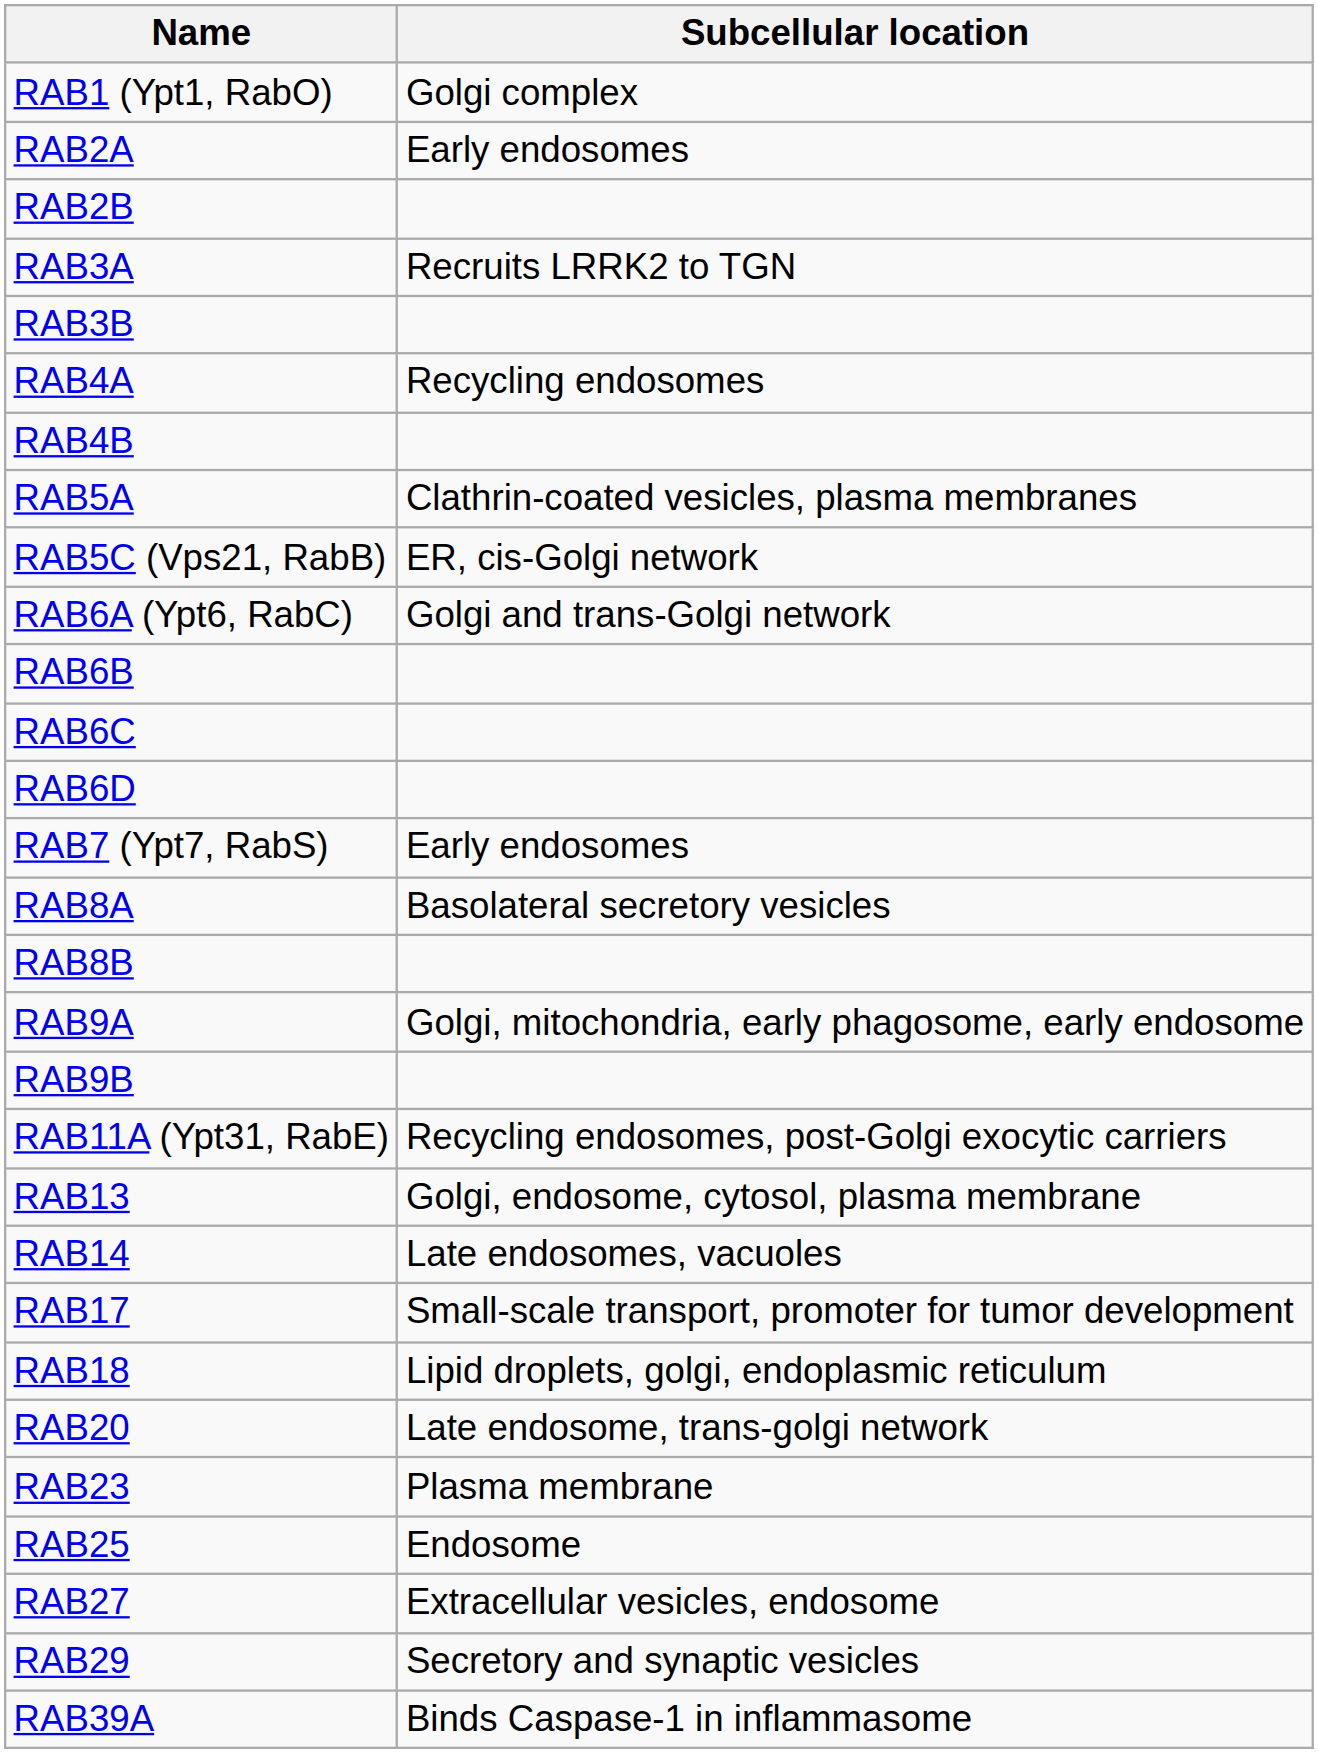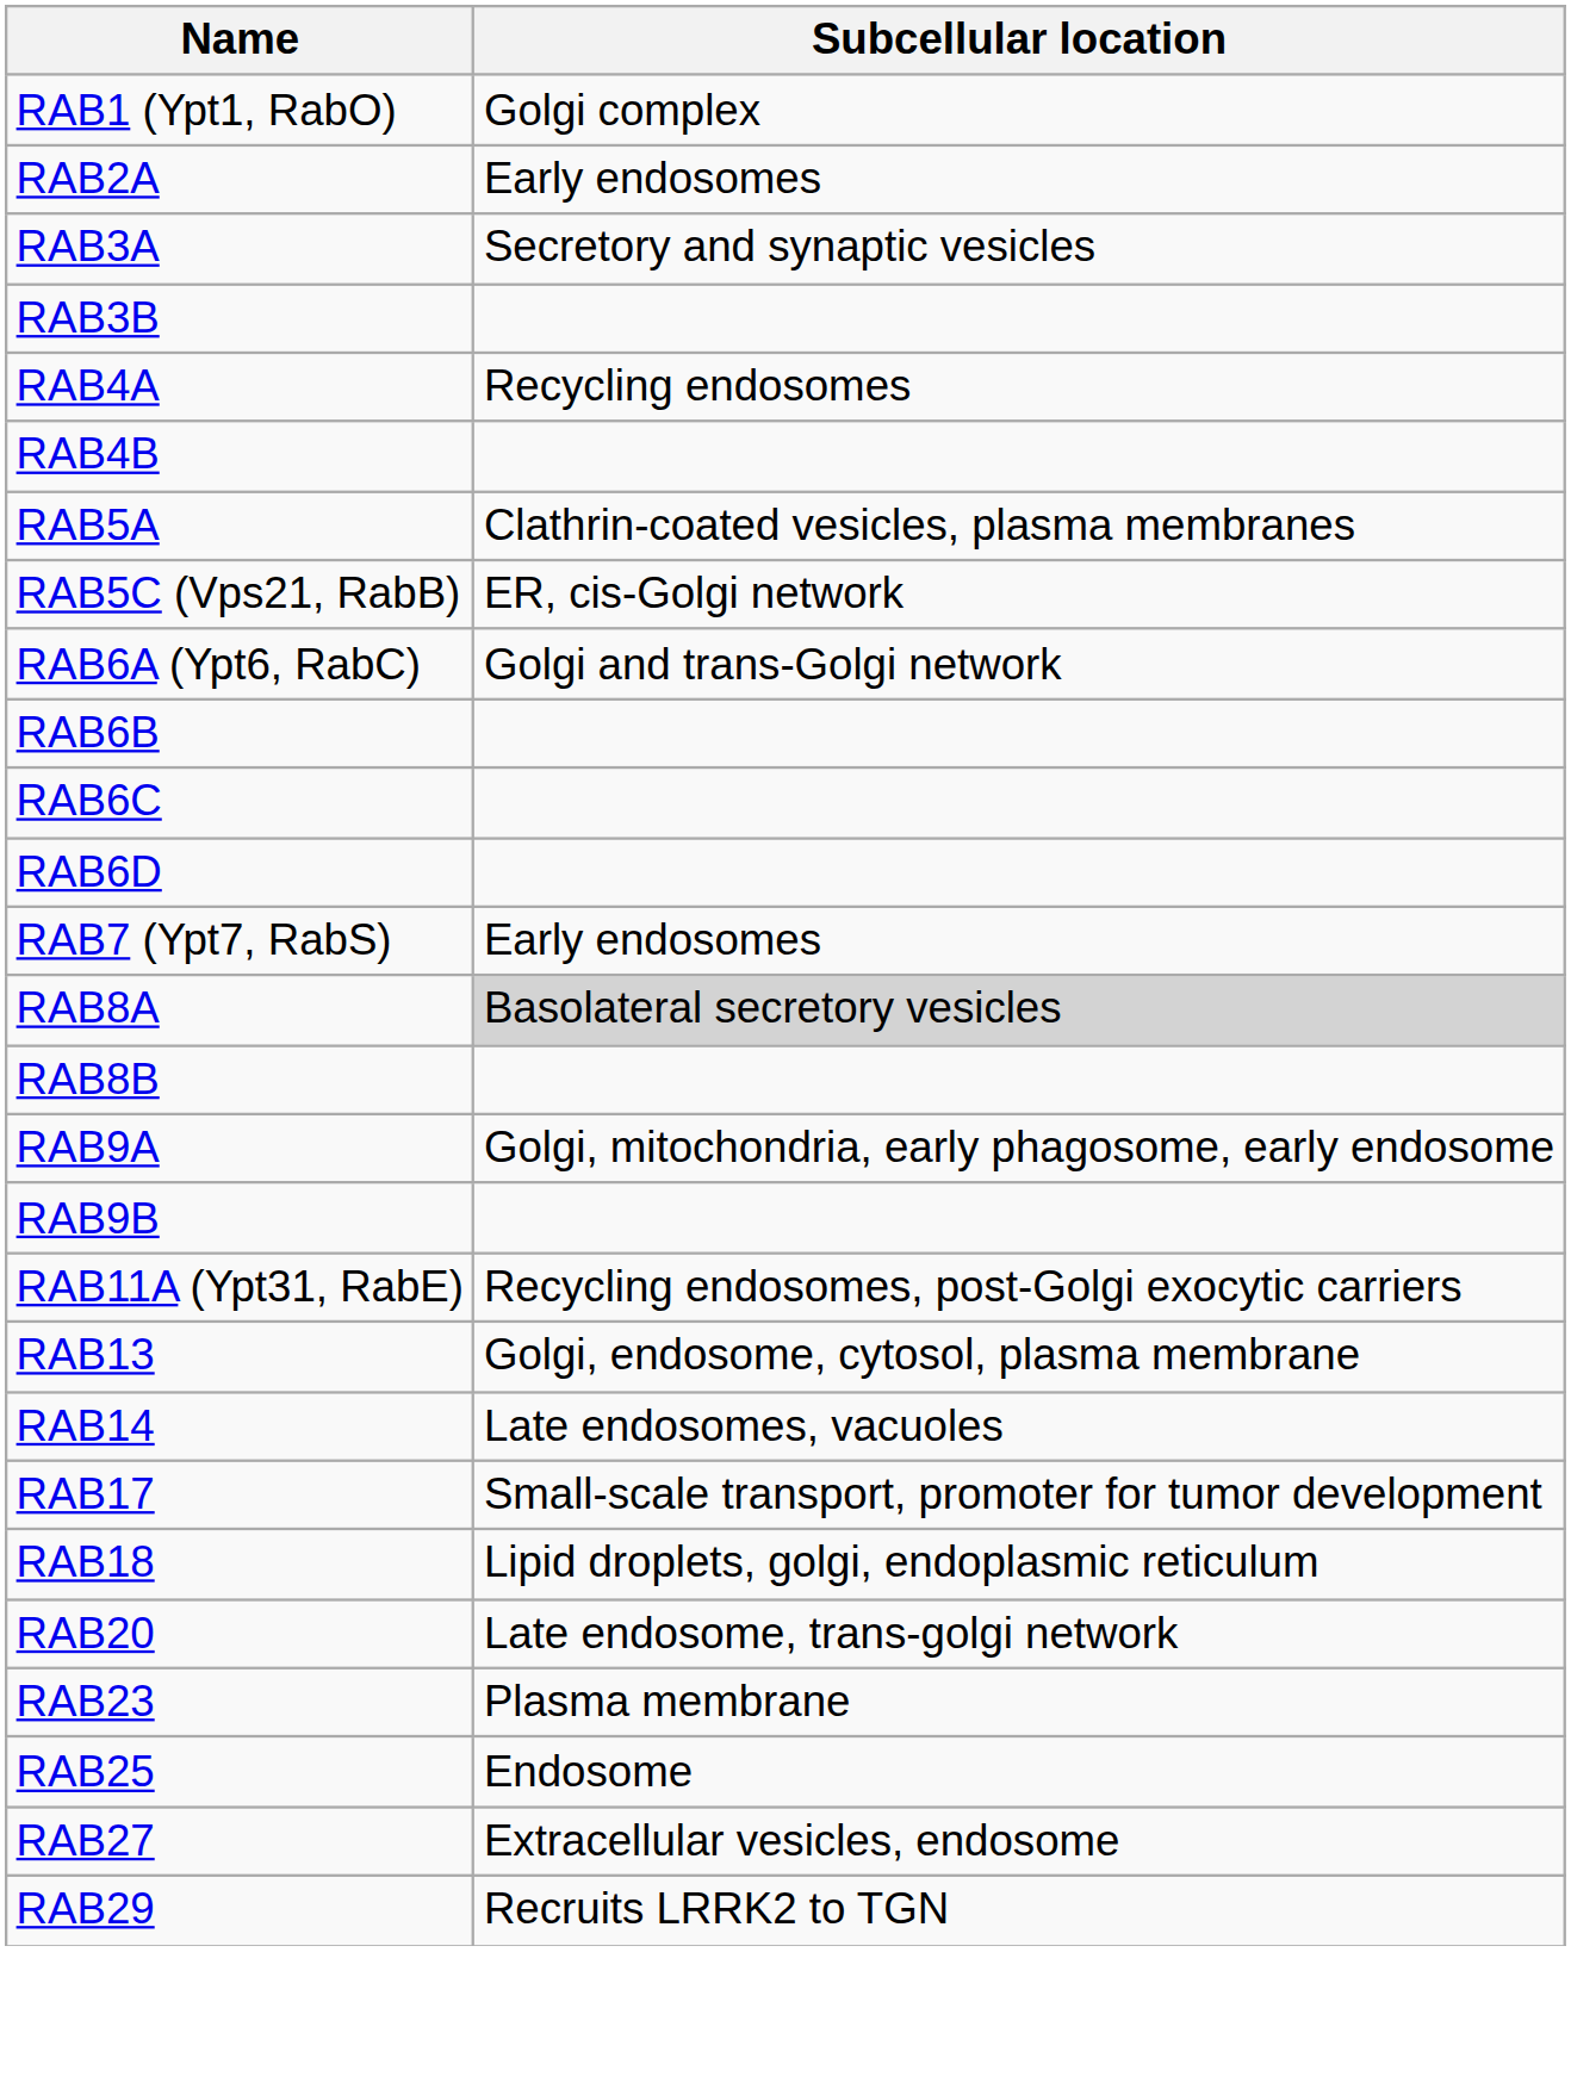 <table class="wikitable">
 <tr>
 <th>Name</th>
 <th>Subcellular location</th>
 </tr>
 <tr>
 <td><a href='#'>RAB1</a> (Ypt1, RabO)</td>
 <td>Golgi complex</td>
 </tr>
 <tr>
 <td><a href='#'>RAB2A</a></td>
 <td>Early endosomes</td>
 </tr>
 <tr>
-<td><a href='#'>RAB2B</a></td>
-<td></td>
-</tr>
-<tr>
 <td><a href='#'>RAB3A</a></td>
-<td>Recruits LRRK2 to TGN</td>
+<td>Secretory and synaptic vesicles</td>
 </tr>
 <tr>
 <td><a href='#'>RAB3B</a></td>
 <td></td>
 </tr>
 <tr>
 <td><a href='#'>RAB4A</a></td>
 <td>Recycling endosomes</td>
 </tr>
 <tr>
 <td><a href='#'>RAB4B</a></td>
 <td></td>
 </tr>
 <tr>
 <td><a href='#'>RAB5A</a></td>
 <td>Clathrin-coated vesicles, plasma membranes</td>
 </tr>
 <tr>
 <td><a href='#'>RAB5C</a> (Vps21, RabB)</td>
 <td>ER, cis-Golgi network</td>
 </tr>
 <tr>
 <td><a href='#'>RAB6A</a> (Ypt6, RabC)</td>
 <td>Golgi and trans-Golgi network</td>
 </tr>
 <tr>
 <td><a href='#'>RAB6B</a></td>
 <td></td>
 </tr>
 <tr>
 <td><a href='#'>RAB6C</a></td>
 <td></td>
 </tr>
 <tr>
 <td><a href='#'>RAB6D</a></td>
 <td></td>
 </tr>
 <tr>
 <td><a href='#'>RAB7</a> (Ypt7, RabS)</td>
 <td>Early endosomes</td>
 </tr>
 <tr>
 <td><a href='#'>RAB8A</a></td>
-<td>Basolateral secretory vesicles</td>
+<td style="background: lightgrey;">Basolateral secretory vesicles</td>
 </tr>
 <tr>
 <td><a href='#'>RAB8B</a></td>
 <td></td>
 </tr>
 <tr>
 <td><a href='#'>RAB9A</a></td>
 <td>Golgi, mitochondria, early phagosome, early endosome</td>
 </tr>
 <tr>
 <td><a href='#'>RAB9B</a></td>
 <td></td>
 </tr>
 <tr>
 <td><a href='#'>RAB11A</a> (Ypt31, RabE)</td>
 <td>Recycling endosomes, post-Golgi exocytic carriers</td>
 </tr>
 <tr>
 <td><a href='#'>RAB13</a></td>
 <td>Golgi, endosome, cytosol, plasma membrane</td>
 </tr>
 <tr>
 <td><a href='#'>RAB14</a></td>
 <td>Late endosomes, vacuoles</td>
 </tr>
 <tr>
 <td><a href='#'>RAB17</a></td>
 <td>Small-scale transport, promoter for tumor development</td>
 </tr>
 <tr>
 <td><a href='#'>RAB18</a></td>
 <td>Lipid droplets, golgi, endoplasmic reticulum</td>
 </tr>
 <tr>
 <td><a href='#'>RAB20</a></td>
 <td>Late endosome, trans-golgi network</td>
 </tr>
 <tr>
 <td><a href='#'>RAB23</a></td>
 <td>Plasma membrane</td>
 </tr>
 <tr>
 <td><a href='#'>RAB25</a></td>
 <td>Endosome</td>
 </tr>
 <tr>
 <td><a href='#'>RAB27</a></td>
 <td>Extracellular vesicles, endosome</td>
 </tr>
 <tr>
 <td><a href='#'>RAB29</a></td>
-<td>Secretory and synaptic vesicles</td>
-</tr>
-<tr>
-<td><a href='#'>RAB39A</a></td>
-<td>Binds Caspase-1 in inflammasome</td>
+<td>Recruits LRRK2 to TGN</td>
 </tr>
 </table>
